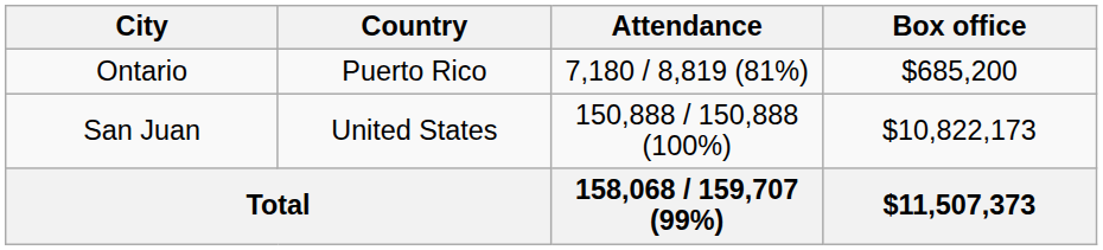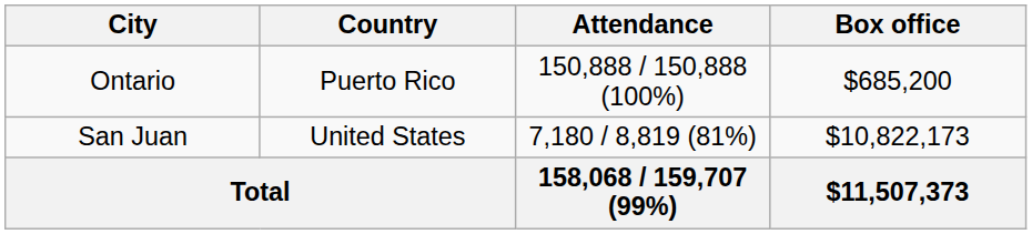 <table class="wikitable" style="text-align:center;">
 <tr>
 <th width="150">City</th>
 <th width="150">Country</th>
 <th width="150">Attendance</th>
 <th width="150">Box office</th>
 </tr>
 <tr>
 <td>Ontario</td>
 <td>Puerto Rico</td>
-<td>7,180 / 8,819 (81%)</td>
+<td>150,888 / 150,888 (100%)</td>
 <td>$685,200</td>
 </tr>
 <tr>
 <td>San Juan</td>
 <td>United States</td>
-<td>150,888 / 150,888 (100%)</td>
+<td>7,180 / 8,819 (81%)</td>
 <td>$10,822,173</td>
 </tr>
 <tr>
 <th colspan="2">Total</th>
 <th colspan="1">158,068 / 159,707 (99%)</th>
 <th colspan="1">$11,507,373</th>
 </tr>
 </table>
